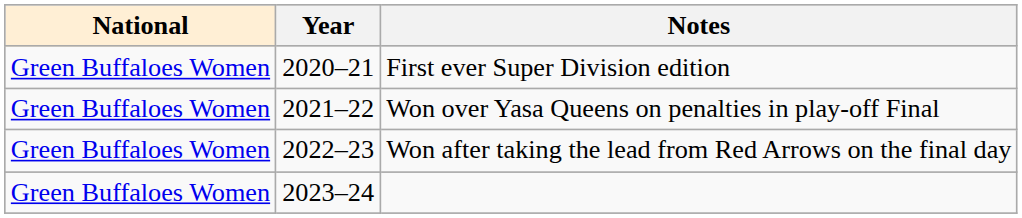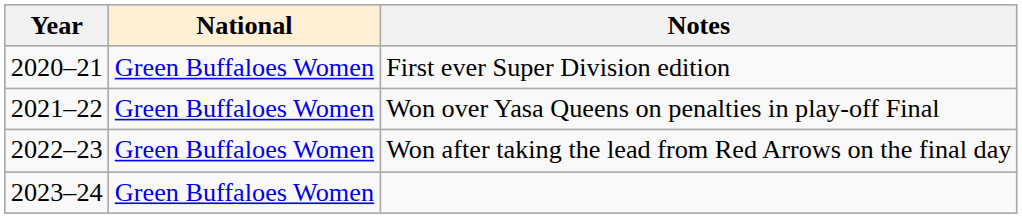 <table class="wikitable">
 <tr>
+<th>Year</th>
 <th style="background-color: PapayaWhip">National</th>
-<th>Year</th>
 <th>Notes</th>
 </tr>
 <tr>
+<td>2020–21</td>
 <td><a href='#'>Green Buffaloes Women</a></td>
-<td>2020–21</td>
 <td>First ever Super Division edition</td>
 </tr>
 <tr>
+<td>2021–22</td>
 <td><a href='#'>Green Buffaloes Women</a></td>
-<td>2021–22</td>
 <td>Won over Yasa Queens on penalties in play-off Final</td>
 </tr>
 <tr>
+<td>2022–23</td>
 <td><a href='#'>Green Buffaloes Women</a></td>
-<td>2022–23</td>
 <td>Won after taking the lead from Red Arrows on the final day</td>
 </tr>
 <tr>
+<td>2023–24</td>
 <td><a href='#'>Green Buffaloes Women</a></td>
-<td>2023–24</td>
 <td></td>
 </tr>
 </table>
